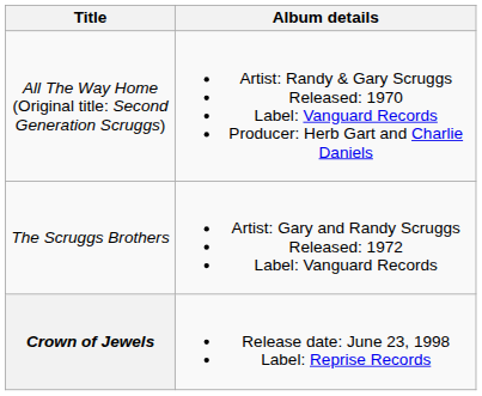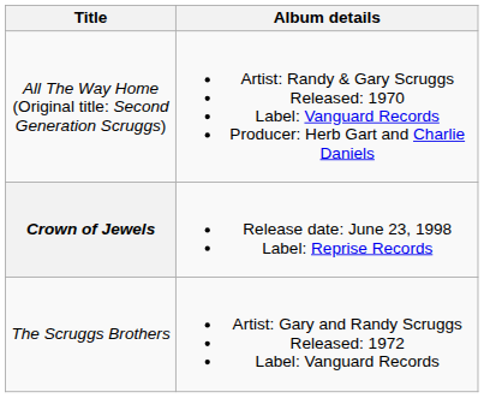 <table class="wikitable plainrowheaders" style="text-align:center;">
 <tr>
 <th style="width:10em;">Title</th>
 <th style="width:18em;">Album details</th>
 </tr>
 <tr>
 <td><em>All The Way Home</em> (Original title: <em>Second Generation Scruggs</em>)</td>
 <td><br><ul><li>Artist: Randy & Gary Scruggs</li><li>Released: 1970</li><li>Label: <a href='#'>Vanguard Records</a></li><li>Producer: Herb Gart and <a href='#'>Charlie Daniels</a></li></ul></td>
 </tr>
 <tr>
+<th scope="row"><em>Crown of Jewels</em></th>
+<td><br><ul><li>Release date: June 23, 1998</li><li>Label: <a href='#'>Reprise Records</a></li></ul></td>
+</tr>
+<tr>
 <td><em>The Scruggs Brothers</em></td>
 <td><br><ul><li>Artist: Gary and Randy Scruggs</li><li>Released: 1972</li><li>Label: Vanguard Records</li></ul></td>
 </tr>
-<tr>
-<th scope="row"><em>Crown of Jewels</em></th>
-<td><br><ul><li>Release date: June 23, 1998</li><li>Label: <a href='#'>Reprise Records</a></li></ul></td>
-</tr>
 </table>
